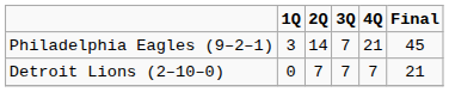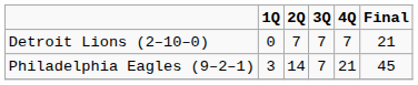 <table class="wikitable" 80%>
 <tr align=center>
 <td></td>
 <td><strong>1Q</strong></td>
 <td><strong>2Q</strong></td>
 <td><strong>3Q</strong></td>
 <td><strong>4Q</strong></td>
 <td><strong>Final</strong></td>
 </tr>
 <tr align=center>
+<td – align=left>Detroit Lions (2–10–0)</td>
+<td>0</td>
+<td>7</td>
+<td>7</td>
+<td>7</td>
+<td>21</td>
+</tr>
+<tr align=center>
 <td – align=left>Philadelphia Eagles (9–2–1)</td>
 <td>3</td>
 <td>14</td>
 <td>7</td>
 <td>21</td>
 <td>45</td>
 </tr>
 <tr align=center>
-<td – align=left>Detroit Lions (2–10–0)</td>
-<td>0</td>
-<td>7</td>
-<td>7</td>
-<td>7</td>
-<td>21</td>
-</tr>
-<tr align=center>
 </tr>
 </table>
